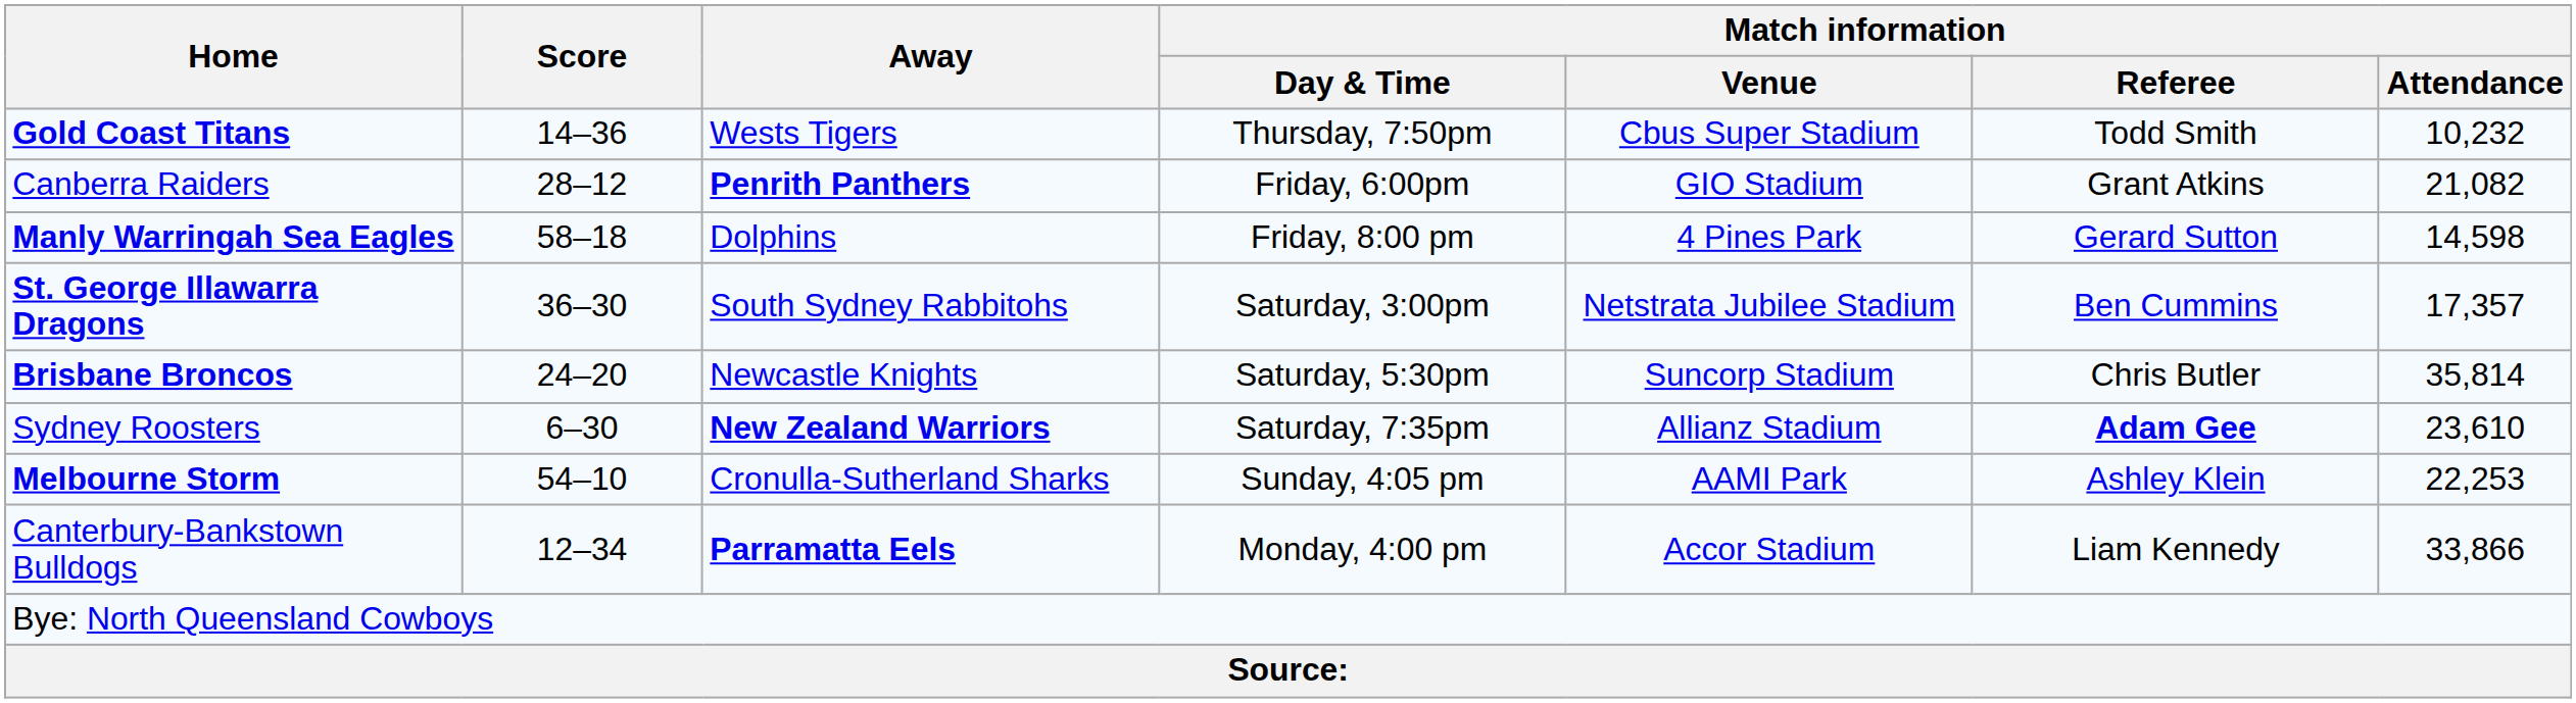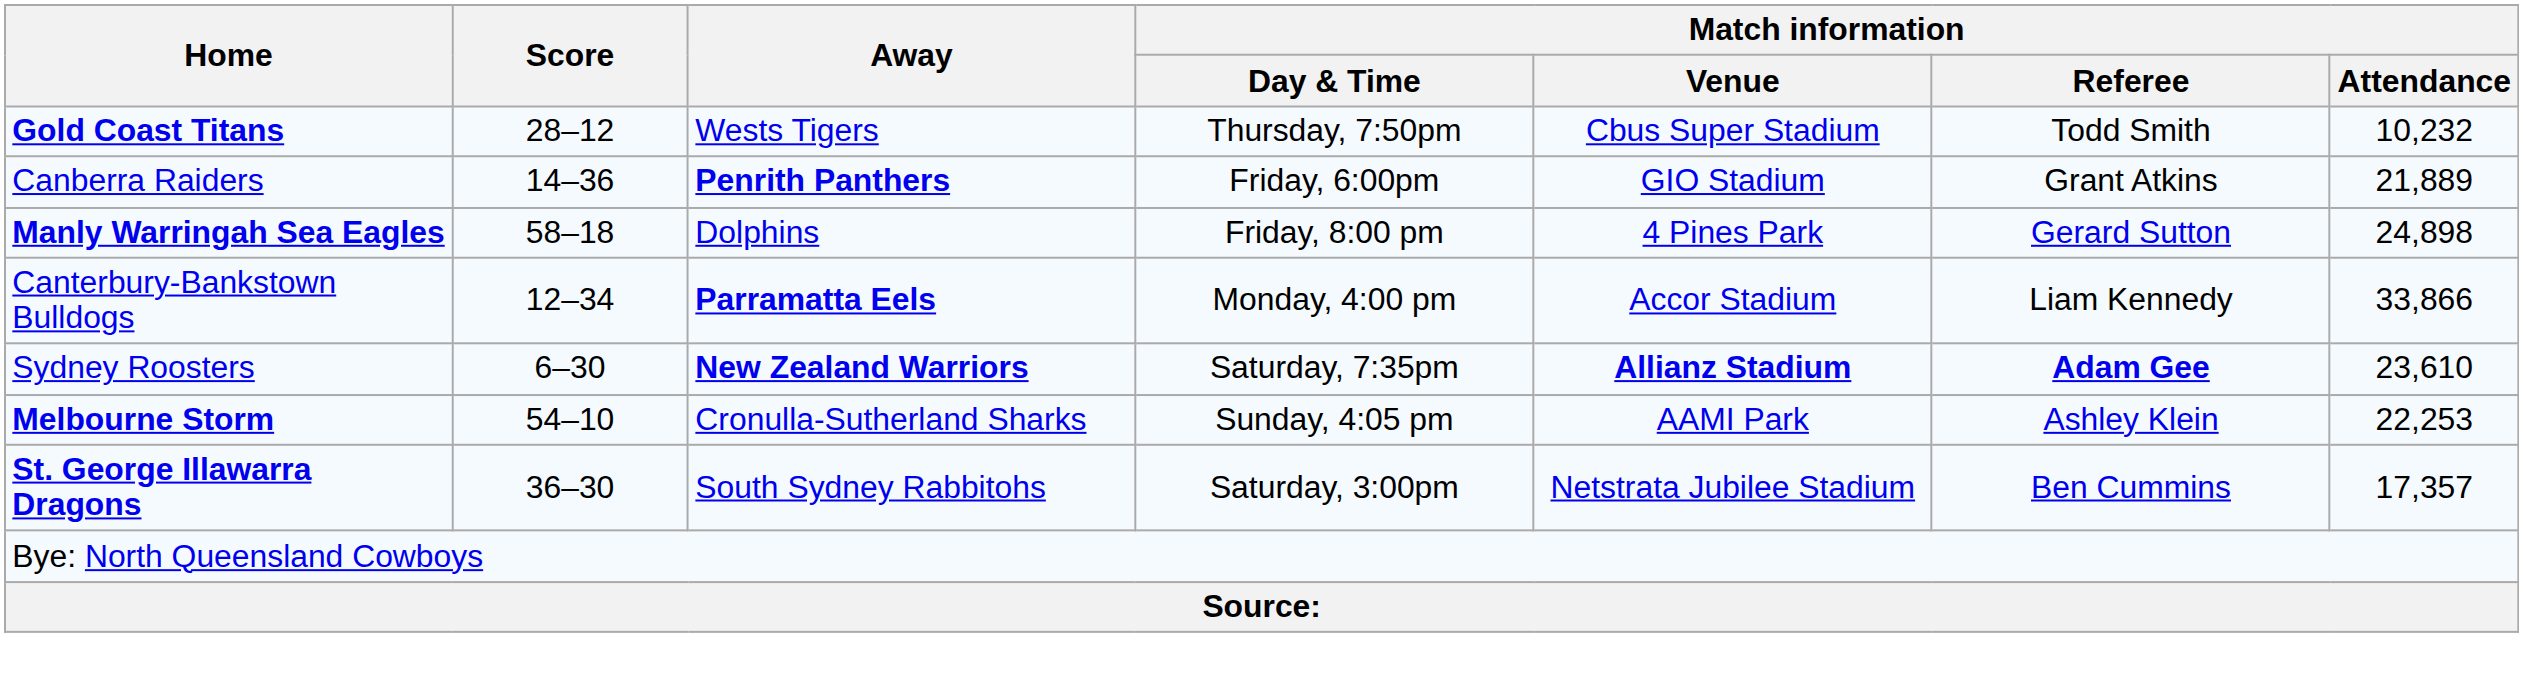 <table class="wikitable" style="border-collapse:collapse; text-align:center; width:100%;">
 <tr style="text-align:center; background:#f5faff;"  style="background:#c1d8ff;">
 <th rowspan="2" style="width:19%;">Home</th>
 <th rowspan="2" style="width:10%;">Score</th>
 <th rowspan="2" style="width:19%;">Away</th>
 <th colspan="4">Match information</th>
 </tr>
 <tr style="text-align:center; background:#f5faff;"  style="background:#efefef;">
 <th width="17%">Day & Time</th>
 <th width="17%">Venue</th>
 <th width="17%">Referee</th>
 <th width="5%">Attendance</th>
 </tr>
 <tr style="text-align:center; background:#f5faff;">
 <td align="left"><strong> <a href='#'>Gold Coast Titans</a></strong></td>
-<td>14–36</td>
+<td>28–12</td>
 <td align="left"> <a href='#'>Wests Tigers</a></td>
 <td>Thursday, 7:50pm</td>
 <td><a href='#'>Cbus Super Stadium</a></td>
 <td>Todd Smith</td>
 <td>10,232</td>
 </tr>
 <tr style="text-align:center; background:#f5faff;">
 <td align="left"> <a href='#'>Canberra Raiders</a></td>
-<td>28–12</td>
+<td>14–36</td>
 <td align="left"><strong> <a href='#'>Penrith Panthers</a></strong></td>
 <td>Friday, 6:00pm</td>
 <td><a href='#'>GIO Stadium</a></td>
 <td>Grant Atkins</td>
-<td>21,082</td>
+<td>21,889</td>
 </tr>
 <tr style="text-align:center; background:#f5faff;">
 <td align="left"><strong> <a href='#'>Manly Warringah Sea Eagles</a></strong></td>
 <td>58–18</td>
 <td align="left"> <a href='#'>Dolphins</a></td>
 <td>Friday, 8:00 pm</td>
 <td><a href='#'>4 Pines Park</a></td>
 <td><a href='#'>Gerard Sutton</a></td>
-<td>14,598</td>
+<td>24,898</td>
 </tr>
 <tr style="text-align:center; background:#f5faff;">
-<td align="left"><strong> <a href='#'>St. George Illawarra Dragons</a></strong></td>
-<td>36–30</td>
-<td align="left"> <a href='#'>South Sydney Rabbitohs</a></td>
-<td>Saturday, 3:00pm</td>
-<td><a href='#'>Netstrata Jubilee Stadium</a></td>
-<td><a href='#'>Ben Cummins</a></td>
-<td>17,357</td>
-</tr>
-<tr style="text-align:center; background:#f5faff;">
-<td align="left"><strong> <a href='#'>Brisbane Broncos</a></strong></td>
-<td>24–20</td>
-<td align="left"> <a href='#'>Newcastle Knights</a></td>
-<td>Saturday, 5:30pm</td>
-<td><a href='#'>Suncorp Stadium</a></td>
-<td>Chris Butler</td>
-<td>35,814</td>
+<td align="left"> <a href='#'>Canterbury-Bankstown Bulldogs</a></td>
+<td>12–34</td>
+<td align="left"><strong> <a href='#'>Parramatta Eels</a></strong></td>
+<td>Monday, 4:00 pm</td>
+<td><a href='#'>Accor Stadium</a></td>
+<td>Liam Kennedy</td>
+<td>33,866</td>
 </tr>
 <tr style="text-align:center; background:#f5faff;">
 <td align="left"> <a href='#'>Sydney Roosters</a></td>
 <td>6–30</td>
 <td align="left"><strong> <a href='#'>New Zealand Warriors</a></strong></td>
 <td>Saturday, 7:35pm</td>
-<td><a href='#'>Allianz Stadium</a></td>
+<td><strong><a href='#'>Allianz Stadium</a></strong></td>
 <td><strong><a href='#'>Adam Gee</a></strong></td>
 <td>23,610</td>
 </tr>
 <tr style="text-align:center; background:#f5faff;">
 <td align="left"><strong> <a href='#'>Melbourne Storm</a></strong></td>
 <td>54–10</td>
 <td align="left"> <a href='#'>Cronulla-Sutherland Sharks</a></td>
 <td>Sunday, 4:05 pm</td>
 <td><a href='#'>AAMI Park</a></td>
 <td><a href='#'>Ashley Klein</a></td>
 <td>22,253</td>
 </tr>
 <tr style="text-align:center; background:#f5faff;">
-<td align="left"> <a href='#'>Canterbury-Bankstown Bulldogs</a></td>
-<td>12–34</td>
-<td align="left"><strong> <a href='#'>Parramatta Eels</a></strong></td>
-<td>Monday, 4:00 pm</td>
-<td><a href='#'>Accor Stadium</a></td>
-<td>Liam Kennedy</td>
-<td>33,866</td>
+<td align="left"><strong> <a href='#'>St. George Illawarra Dragons</a></strong></td>
+<td>36–30</td>
+<td align="left"> <a href='#'>South Sydney Rabbitohs</a></td>
+<td>Saturday, 3:00pm</td>
+<td><a href='#'>Netstrata Jubilee Stadium</a></td>
+<td><a href='#'>Ben Cummins</a></td>
+<td>17,357</td>
 </tr>
 <tr style="text-align:center; background:#f5faff;">
 <td colspan="7" align="left">Bye:  <a href='#'>North Queensland Cowboys</a></td>
 </tr>
 <tr style="text-align:center; background:#f5faff;">
 <th colspan="7" align="left">Source:</th>
 </tr>
 </table>
